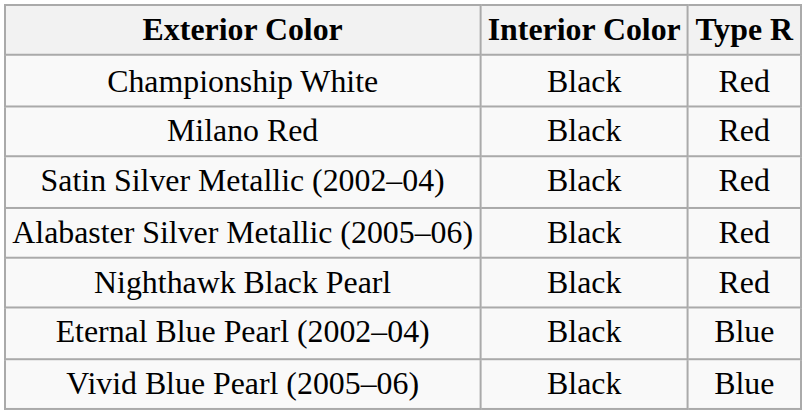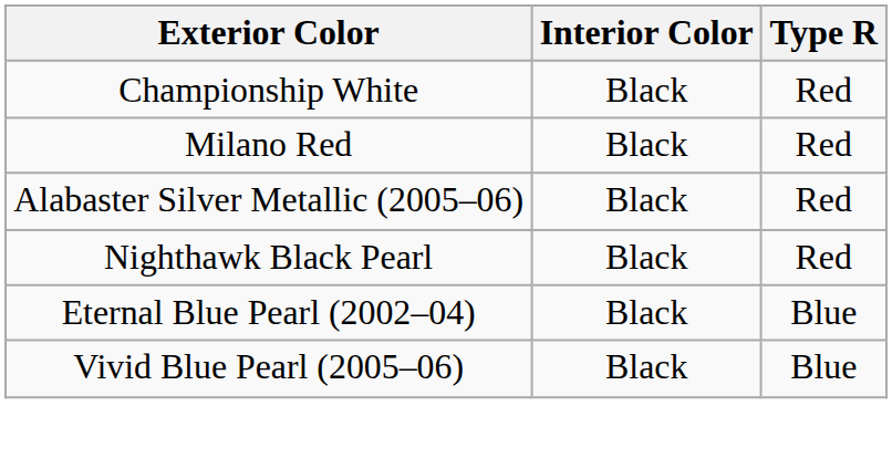 <table class="wikitable" Style="text-align:center">
 <tr>
 <th>Exterior Color</th>
 <th>Interior Color</th>
 <th>Type R</th>
 </tr>
 <tr>
 <td>Championship White</td>
 <td>Black</td>
 <td>Red</td>
 </tr>
 <tr>
 <td>Milano Red</td>
-<td>Black</td>
-<td>Red</td>
-</tr>
-<tr>
-<td>Satin Silver Metallic (2002–04)</td>
 <td>Black</td>
 <td>Red</td>
 </tr>
 <tr>
 <td>Alabaster Silver Metallic (2005–06)</td>
 <td>Black</td>
 <td>Red</td>
 </tr>
 <tr>
 <td>Nighthawk Black Pearl</td>
 <td>Black</td>
 <td>Red</td>
 </tr>
 <tr>
 <td>Eternal Blue Pearl (2002–04)</td>
 <td>Black</td>
 <td>Blue</td>
 </tr>
 <tr>
 <td>Vivid Blue Pearl (2005–06)</td>
 <td>Black</td>
 <td>Blue</td>
 </tr>
 </table>
